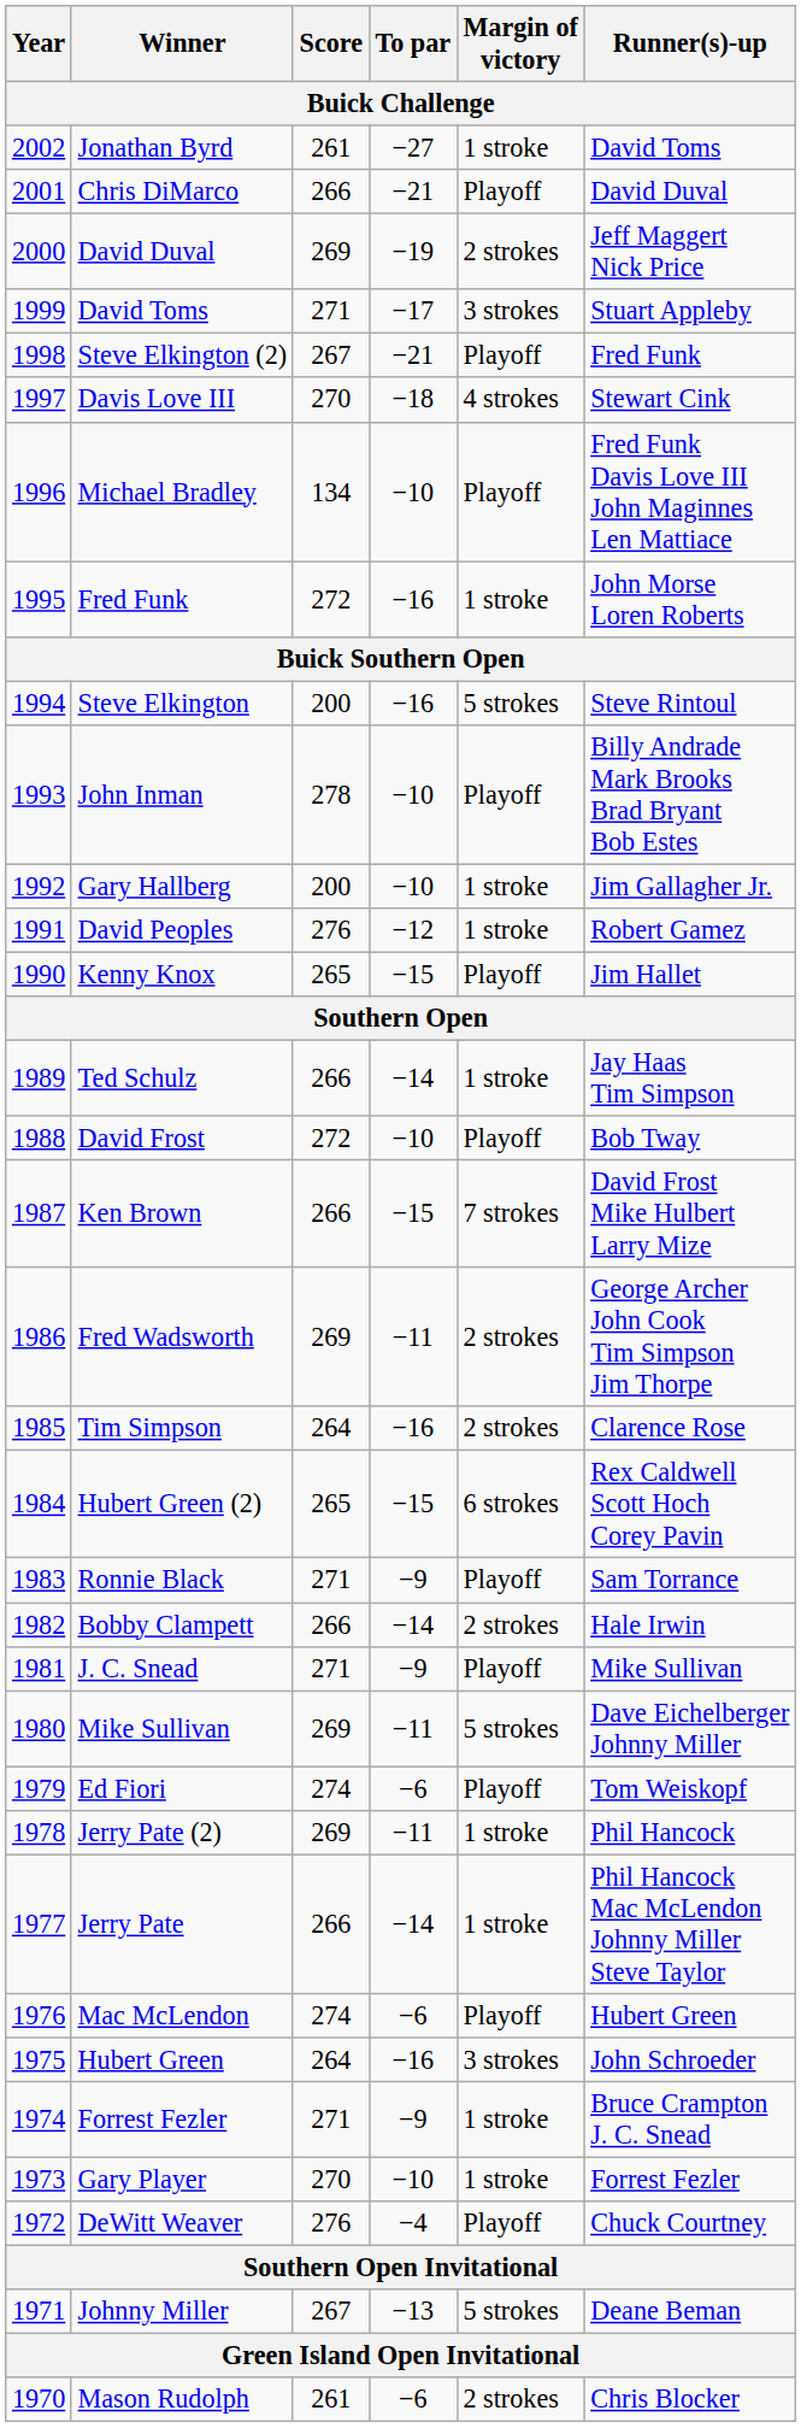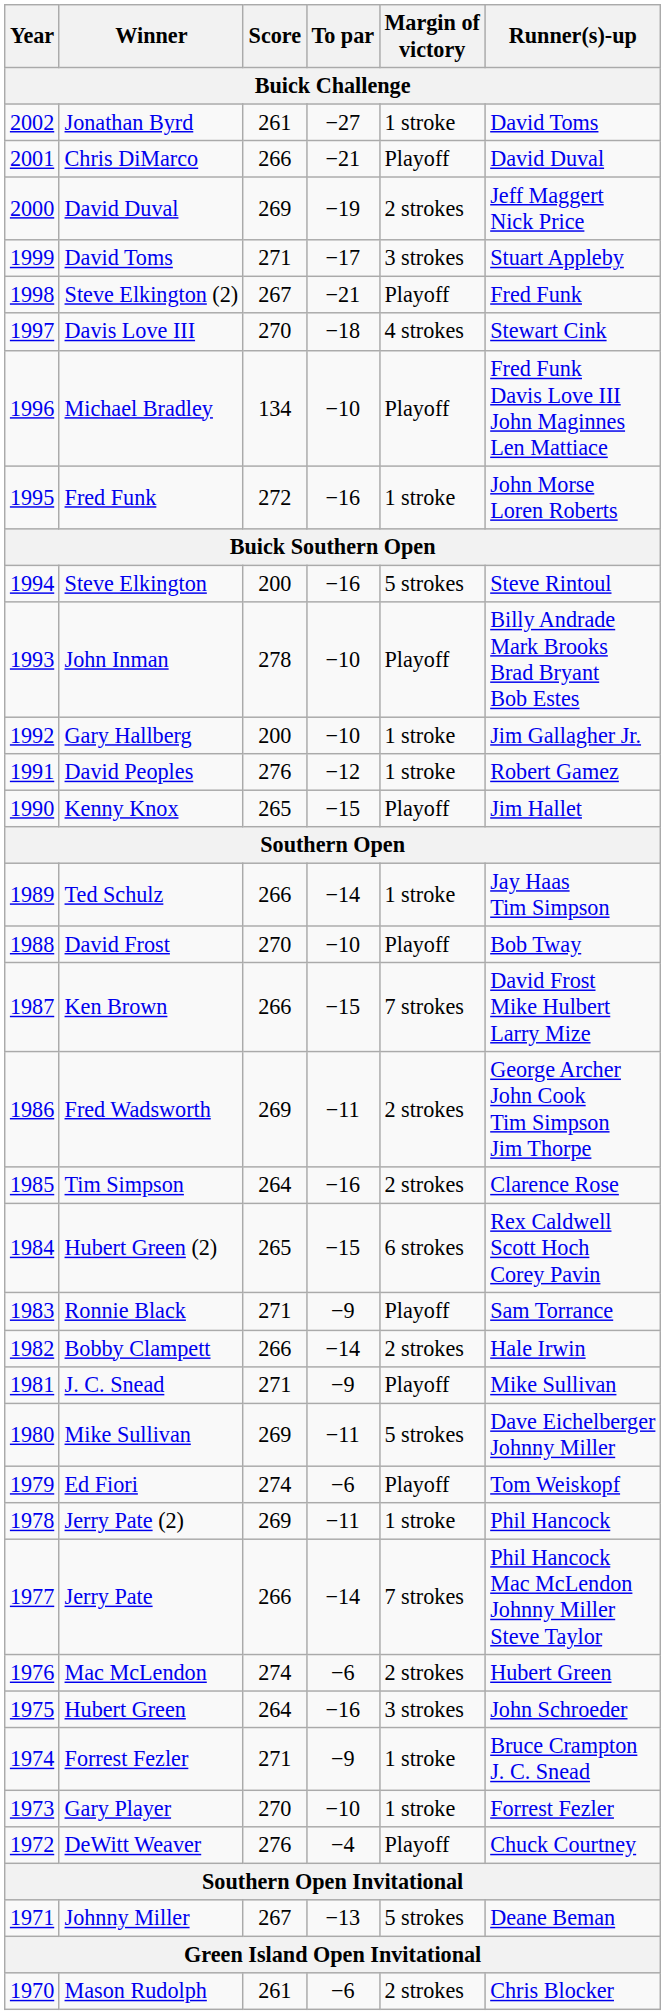 <table class=wikitable style="font-size:95%">
 <tr>
 <th>Year</th>
 <th>Winner</th>
 <th>Score</th>
 <th>To par</th>
 <th>Margin of<br>victory</th>
 <th>Runner(s)-up</th>
 </tr>
 <tr>
 <th colspan=7>Buick Challenge</th>
 </tr>
 <tr>
 <td><a href='#'>2002</a></td>
 <td> <a href='#'>Jonathan Byrd</a></td>
 <td align=center>261</td>
 <td align=center>−27</td>
 <td>1 stroke</td>
 <td> <a href='#'>David Toms</a></td>
 </tr>
 <tr>
 <td><a href='#'>2001</a></td>
 <td> <a href='#'>Chris DiMarco</a></td>
 <td align=center>266</td>
 <td align=center>−21</td>
 <td>Playoff</td>
 <td> <a href='#'>David Duval</a></td>
 </tr>
 <tr>
 <td><a href='#'>2000</a></td>
 <td> <a href='#'>David Duval</a></td>
 <td align=center>269</td>
 <td align=center>−19</td>
 <td>2 strokes</td>
 <td> <a href='#'>Jeff Maggert</a><br> <a href='#'>Nick Price</a></td>
 </tr>
 <tr>
 <td><a href='#'>1999</a></td>
 <td> <a href='#'>David Toms</a></td>
 <td align=center>271</td>
 <td align=center>−17</td>
 <td>3 strokes</td>
 <td> <a href='#'>Stuart Appleby</a></td>
 </tr>
 <tr>
 <td><a href='#'>1998</a></td>
 <td> <a href='#'>Steve Elkington</a> (2)</td>
 <td align=center>267</td>
 <td align=center>−21</td>
 <td>Playoff</td>
 <td> <a href='#'>Fred Funk</a></td>
 </tr>
 <tr>
 <td><a href='#'>1997</a></td>
 <td> <a href='#'>Davis Love III</a></td>
 <td align=center>270</td>
 <td align=center>−18</td>
 <td>4 strokes</td>
 <td> <a href='#'>Stewart Cink</a></td>
 </tr>
 <tr>
 <td><a href='#'>1996</a></td>
 <td> <a href='#'>Michael Bradley</a></td>
 <td align=center>134</td>
 <td align=center>−10</td>
 <td>Playoff</td>
 <td> <a href='#'>Fred Funk</a><br> <a href='#'>Davis Love III</a><br> <a href='#'>John Maginnes</a><br> <a href='#'>Len Mattiace</a></td>
 </tr>
 <tr>
 <td><a href='#'>1995</a></td>
 <td> <a href='#'>Fred Funk</a></td>
 <td align=center>272</td>
 <td align=center>−16</td>
 <td>1 stroke</td>
 <td> <a href='#'>John Morse</a><br> <a href='#'>Loren Roberts</a></td>
 </tr>
 <tr>
 <th colspan=7>Buick Southern Open</th>
 </tr>
 <tr>
 <td><a href='#'>1994</a></td>
 <td> <a href='#'>Steve Elkington</a></td>
 <td align=center>200</td>
 <td align=center>−16</td>
 <td>5 strokes</td>
 <td> <a href='#'>Steve Rintoul</a></td>
 </tr>
 <tr>
 <td><a href='#'>1993</a></td>
 <td> <a href='#'>John Inman</a></td>
 <td align=center>278</td>
 <td align=center>−10</td>
 <td>Playoff</td>
 <td> <a href='#'>Billy Andrade</a><br> <a href='#'>Mark Brooks</a><br> <a href='#'>Brad Bryant</a><br> <a href='#'>Bob Estes</a></td>
 </tr>
 <tr>
 <td><a href='#'>1992</a></td>
 <td> <a href='#'>Gary Hallberg</a></td>
 <td align=center>200</td>
 <td align=center>−10</td>
 <td>1 stroke</td>
 <td> <a href='#'>Jim Gallagher Jr.</a></td>
 </tr>
 <tr>
 <td><a href='#'>1991</a></td>
 <td> <a href='#'>David Peoples</a></td>
 <td align=center>276</td>
 <td align=center>−12</td>
 <td>1 stroke</td>
 <td> <a href='#'>Robert Gamez</a></td>
 </tr>
 <tr>
 <td><a href='#'>1990</a></td>
 <td> <a href='#'>Kenny Knox</a></td>
 <td align=center>265</td>
 <td align=center>−15</td>
 <td>Playoff</td>
 <td> <a href='#'>Jim Hallet</a></td>
 </tr>
 <tr>
 <th colspan=7>Southern Open</th>
 </tr>
 <tr>
 <td><a href='#'>1989</a></td>
 <td> <a href='#'>Ted Schulz</a></td>
 <td align=center>266</td>
 <td align=center>−14</td>
 <td>1 stroke</td>
 <td> <a href='#'>Jay Haas</a><br> <a href='#'>Tim Simpson</a></td>
 </tr>
 <tr>
 <td><a href='#'>1988</a></td>
 <td> <a href='#'>David Frost</a></td>
-<td align=center>272</td>
+<td align=center>270</td>
 <td align=center>−10</td>
 <td>Playoff</td>
 <td> <a href='#'>Bob Tway</a></td>
 </tr>
 <tr>
 <td><a href='#'>1987</a></td>
 <td> <a href='#'>Ken Brown</a></td>
 <td align=center>266</td>
 <td align=center>−15</td>
 <td>7 strokes</td>
 <td> <a href='#'>David Frost</a><br> <a href='#'>Mike Hulbert</a><br> <a href='#'>Larry Mize</a></td>
 </tr>
 <tr>
 <td><a href='#'>1986</a></td>
 <td> <a href='#'>Fred Wadsworth</a></td>
 <td align=center>269</td>
 <td align=center>−11</td>
 <td>2 strokes</td>
 <td> <a href='#'>George Archer</a><br> <a href='#'>John Cook</a><br> <a href='#'>Tim Simpson</a><br> <a href='#'>Jim Thorpe</a></td>
 </tr>
 <tr>
 <td><a href='#'>1985</a></td>
 <td> <a href='#'>Tim Simpson</a></td>
 <td align=center>264</td>
 <td align=center>−16</td>
 <td>2 strokes</td>
 <td> <a href='#'>Clarence Rose</a></td>
 </tr>
 <tr>
 <td><a href='#'>1984</a></td>
 <td> <a href='#'>Hubert Green</a> (2)</td>
 <td align=center>265</td>
 <td align=center>−15</td>
 <td>6 strokes</td>
 <td> <a href='#'>Rex Caldwell</a><br> <a href='#'>Scott Hoch</a><br> <a href='#'>Corey Pavin</a></td>
 </tr>
 <tr>
 <td><a href='#'>1983</a></td>
 <td> <a href='#'>Ronnie Black</a></td>
 <td align=center>271</td>
 <td align=center>−9</td>
 <td>Playoff</td>
 <td> <a href='#'>Sam Torrance</a></td>
 </tr>
 <tr>
 <td><a href='#'>1982</a></td>
 <td> <a href='#'>Bobby Clampett</a></td>
 <td align=center>266</td>
 <td align=center>−14</td>
 <td>2 strokes</td>
 <td> <a href='#'>Hale Irwin</a></td>
 </tr>
 <tr>
 <td><a href='#'>1981</a></td>
 <td> <a href='#'>J. C. Snead</a></td>
 <td align=center>271</td>
 <td align=center>−9</td>
 <td>Playoff</td>
 <td> <a href='#'>Mike Sullivan</a></td>
 </tr>
 <tr>
 <td><a href='#'>1980</a></td>
 <td> <a href='#'>Mike Sullivan</a></td>
 <td align=center>269</td>
 <td align=center>−11</td>
 <td>5 strokes</td>
 <td> <a href='#'>Dave Eichelberger</a><br> <a href='#'>Johnny Miller</a></td>
 </tr>
 <tr>
 <td><a href='#'>1979</a></td>
 <td> <a href='#'>Ed Fiori</a></td>
 <td align=center>274</td>
 <td align=center>−6</td>
 <td>Playoff</td>
 <td> <a href='#'>Tom Weiskopf</a></td>
 </tr>
 <tr>
 <td><a href='#'>1978</a></td>
 <td> <a href='#'>Jerry Pate</a> (2)</td>
 <td align=center>269</td>
 <td align=center>−11</td>
 <td>1 stroke</td>
 <td> <a href='#'>Phil Hancock</a></td>
 </tr>
 <tr>
 <td><a href='#'>1977</a></td>
 <td> <a href='#'>Jerry Pate</a></td>
 <td align=center>266</td>
 <td align=center>−14</td>
-<td>1 stroke</td>
+<td>7 strokes</td>
 <td> <a href='#'>Phil Hancock</a><br> <a href='#'>Mac McLendon</a><br> <a href='#'>Johnny Miller</a><br> <a href='#'>Steve Taylor</a></td>
 </tr>
 <tr>
 <td><a href='#'>1976</a></td>
 <td> <a href='#'>Mac McLendon</a></td>
 <td align=center>274</td>
 <td align=center>−6</td>
-<td>Playoff</td>
+<td>2 strokes</td>
 <td> <a href='#'>Hubert Green</a></td>
 </tr>
 <tr>
 <td><a href='#'>1975</a></td>
 <td> <a href='#'>Hubert Green</a></td>
 <td align=center>264</td>
 <td align=center>−16</td>
 <td>3 strokes</td>
 <td> <a href='#'>John Schroeder</a></td>
 </tr>
 <tr>
 <td><a href='#'>1974</a></td>
 <td> <a href='#'>Forrest Fezler</a></td>
 <td align=center>271</td>
 <td align=center>−9</td>
 <td>1 stroke</td>
 <td> <a href='#'>Bruce Crampton</a><br> <a href='#'>J. C. Snead</a></td>
 </tr>
 <tr>
 <td><a href='#'>1973</a></td>
 <td> <a href='#'>Gary Player</a></td>
 <td align=center>270</td>
 <td align=center>−10</td>
 <td>1 stroke</td>
 <td> <a href='#'>Forrest Fezler</a></td>
 </tr>
 <tr>
 <td><a href='#'>1972</a></td>
 <td> <a href='#'>DeWitt Weaver</a></td>
 <td align=center>276</td>
 <td align=center>−4</td>
 <td>Playoff</td>
 <td> <a href='#'>Chuck Courtney</a></td>
 </tr>
 <tr>
 <th colspan=7>Southern Open Invitational</th>
 </tr>
 <tr>
 <td><a href='#'>1971</a></td>
 <td> <a href='#'>Johnny Miller</a></td>
 <td align=center>267</td>
 <td align=center>−13</td>
 <td>5 strokes</td>
 <td> <a href='#'>Deane Beman</a></td>
 </tr>
 <tr>
 <th colspan=7>Green Island Open Invitational</th>
 </tr>
 <tr>
 <td><a href='#'>1970</a></td>
 <td> <a href='#'>Mason Rudolph</a></td>
 <td align=center>261</td>
 <td align=center>−6</td>
 <td>2 strokes</td>
 <td> <a href='#'>Chris Blocker</a></td>
 </tr>
 </table>
